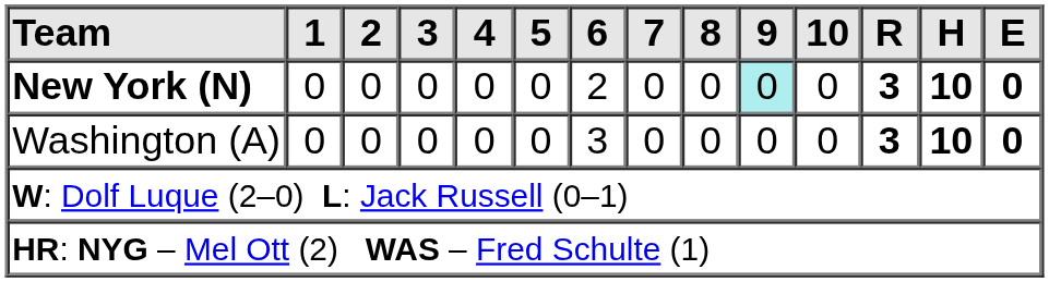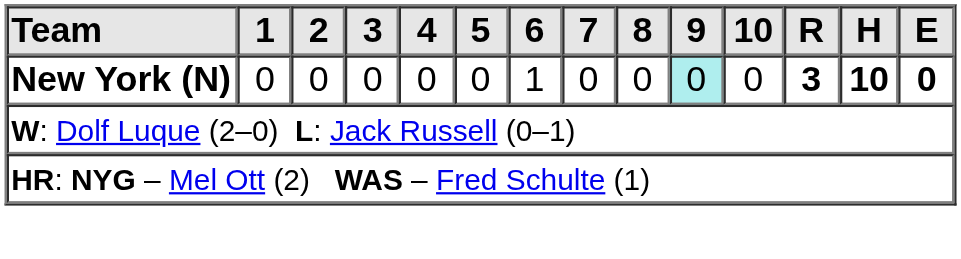 <table border=1 cellspacing=0 width=425 style="margin-left:3em;">
 <tr style="text-align:center; background-color:#e6e6e6;">
 <th align=left width=125>Team</th>
 <th width=25>1</th>
 <th width=25>2</th>
 <th width=25>3</th>
 <th width=25>4</th>
 <th width=25>5</th>
 <th width=25>6</th>
 <th width=25>7</th>
 <th width=25>8</th>
 <th width=25>9</th>
 <th width=25>10</th>
 <th width=25>R</th>
 <th width=25>H</th>
 <th width=25>E</th>
 </tr>
 <tr style="text-align:center;">
 <td align=left><strong>New York (N)</strong></td>
 <td>0</td>
 <td>0</td>
 <td>0</td>
 <td>0</td>
 <td>0</td>
-<td>2</td>
+<td>1</td>
 <td>0</td>
 <td>0</td>
 <td style="background: paleturquoise;">0</td>
-<td>0</td>
-<td><strong>3</strong></td>
-<td><strong>10</strong></td>
-<td><strong>0</strong></td>
-</tr>
-<tr style="text-align:center;">
-<td align=left>Washington (A)</td>
-<td>0</td>
-<td>0</td>
-<td>0</td>
-<td>0</td>
-<td>0</td>
-<td>3</td>
-<td>0</td>
-<td>0</td>
-<td>0</td>
 <td>0</td>
 <td><strong>3</strong></td>
 <td><strong>10</strong></td>
 <td><strong>0</strong></td>
 </tr>
 <tr style="text-align:left;">
 <td colspan=14><small><strong>W</strong>: <a href='#'>Dolf Luque</a> (2–0)  <strong>L</strong>: <a href='#'>Jack Russell</a> (0–1)</small></td>
 </tr>
 <tr style="text-align:left;">
 <td colspan=14><small><strong>HR</strong>: <strong>NYG</strong> –  <a href='#'>Mel Ott</a> (2)   <strong>WAS</strong> –  <a href='#'>Fred Schulte</a> (1) </small></td>
 </tr>
 </table>
